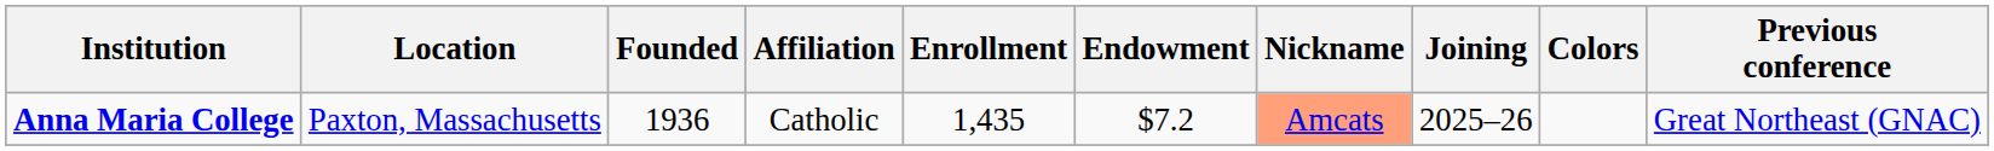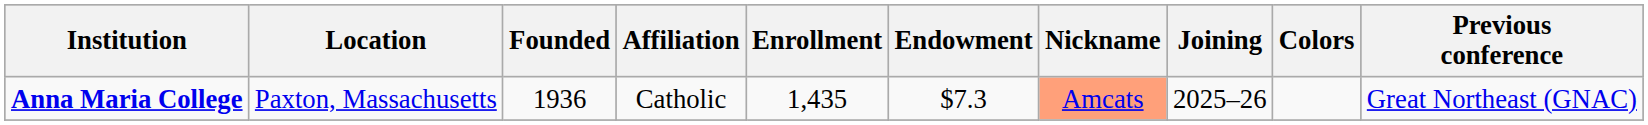 <table class="sortable wikitable" style="text-align:center;">
 <tr>
 <th>Institution</th>
 <th>Location</th>
 <th>Founded</th>
 <th>Affiliation</th>
 <th>Enrollment</th>
 <th>Endowment<br></th>
 <th>Nickname</th>
 <th>Joining</th>
 <th>Colors</th>
 <th>Previous<br>conference</th>
 </tr>
 <tr>
 <td><strong><a href='#'>Anna Maria College</a></strong></td>
 <td><a href='#'>Paxton, Massachusetts</a></td>
 <td>1936</td>
 <td>Catholic<br></td>
 <td>1,435</td>
-<td>$7.2</td>
+<td>$7.3</td>
 <td style="background: lightsalmon;"><a href='#'>Amcats</a></td>
 <td>2025–26</td>
 <td></td>
 <td><a href='#'>Great Northeast (GNAC)</a></td>
 </tr>
 </table>
